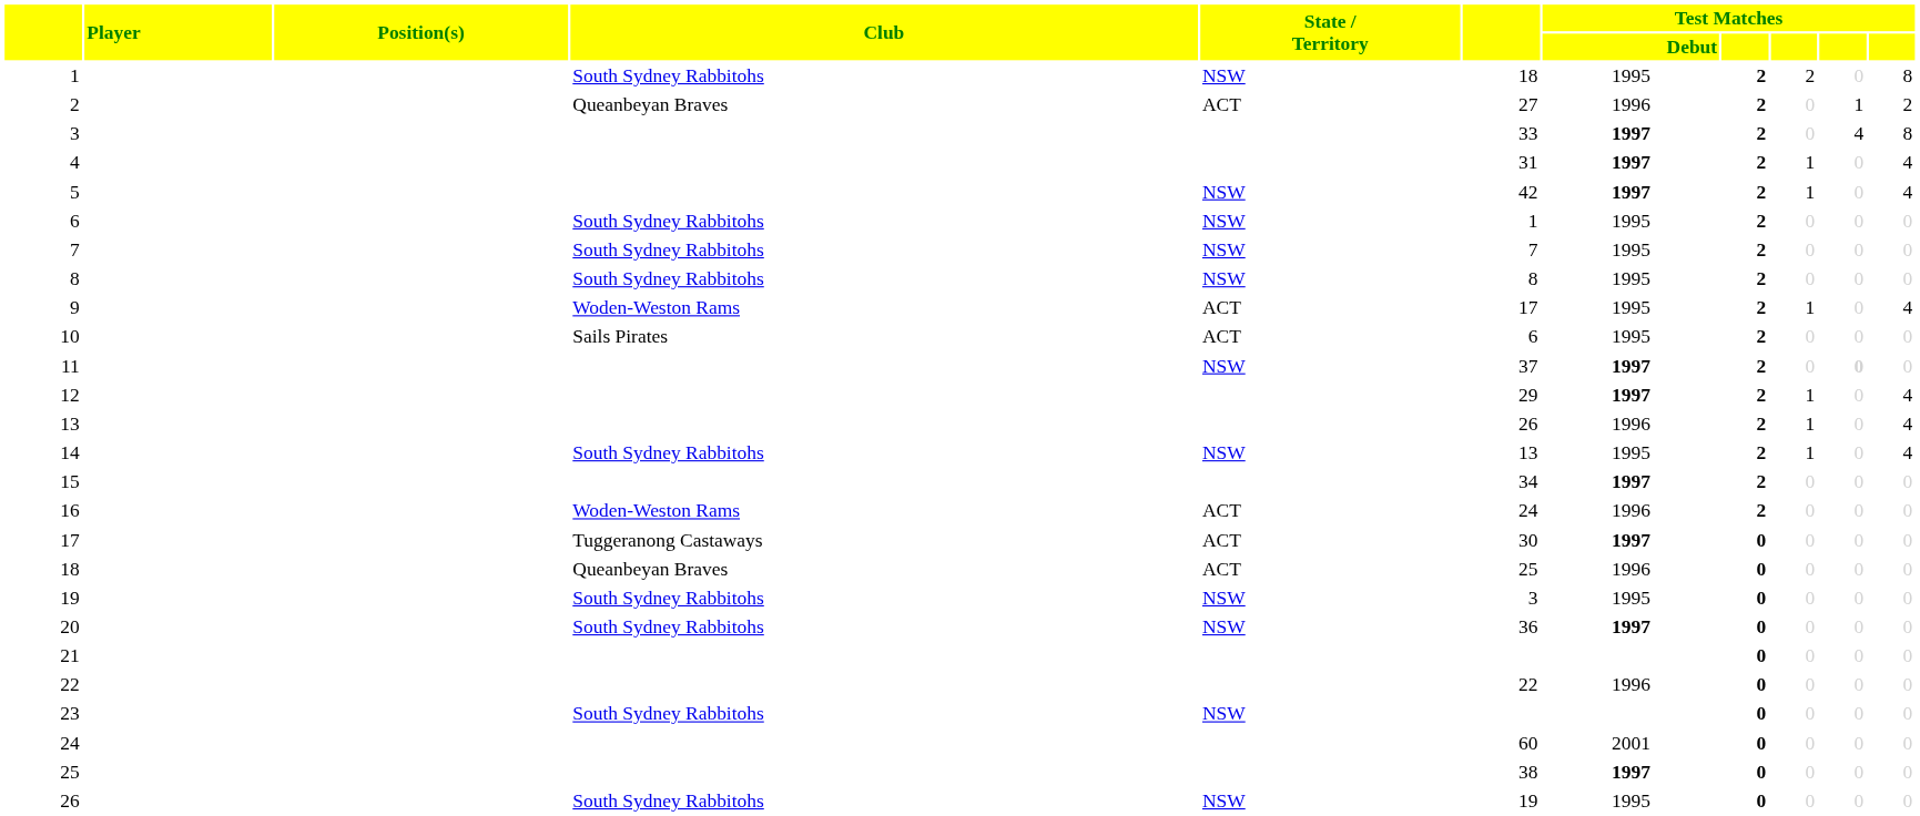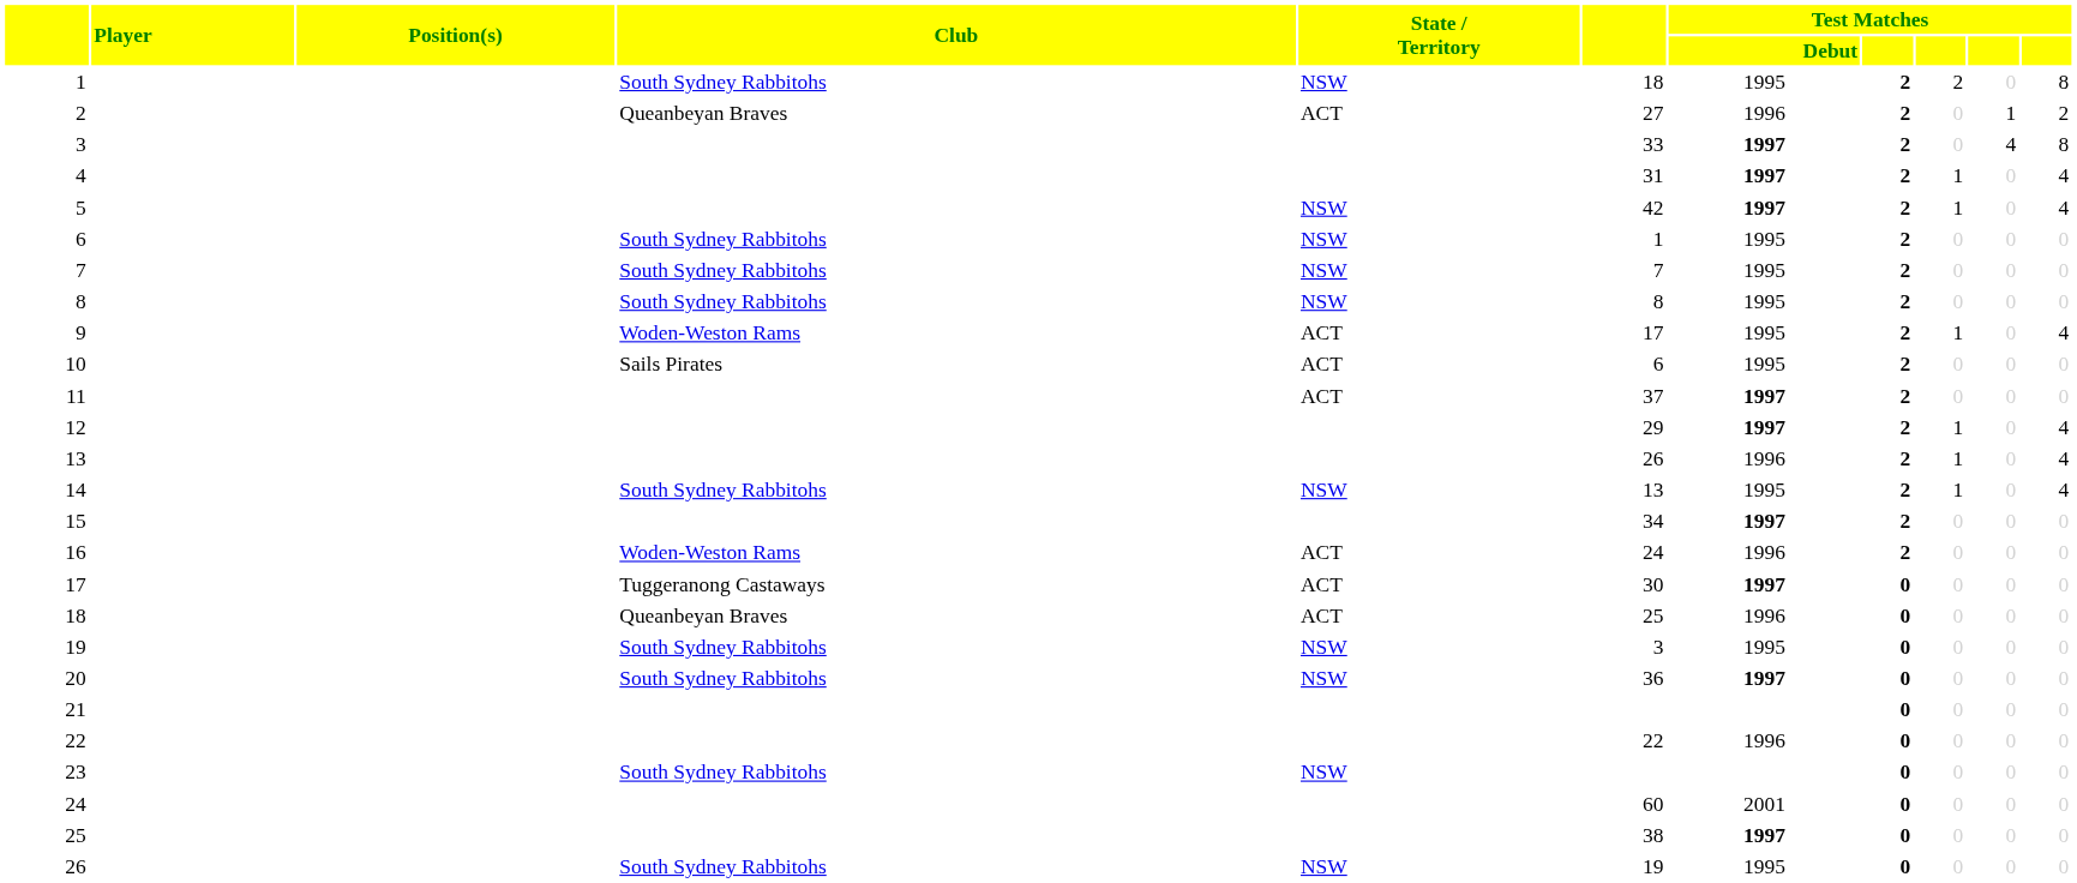 <table class="sortable" border="0" cellspacing="2" cellpadding="2" style="width:100%; text-align:right;">
 <tr style="background:yellow; color:green;">
 <th rowspan=2 align=center class="unsortable"></th>
 <th rowspan=2 align=left>Player</th>
 <th rowspan=2 align=center class="unsortable">Position(s)</th>
 <th rowspan=2 align=center>Club</th>
 <th rowspan=2 align=center>State / <br> Territory</th>
 <th rowspan=2 align=center></th>
 <th colspan=5 align=center>Test Matches</th>
 </tr>
 <tr style="background:yellow; color:green;">
 <th>Debut</th>
 <th class="unsortable"></th>
 <th class="unsortable"></th>
 <th class="unsortable"></th>
 <th class="unsortable"></th>
 </tr>
 <tr>
 <td>1</td>
 <td align=left></td>
 <td align=center></td>
 <td align=left><a href='#'>South Sydney Rabbitohs</a></td>
 <td align=left> <a href='#'>NSW</a></td>
 <td>18</td>
 <td align=center>1995</td>
 <td><strong>2</strong></td>
 <td>2</td>
 <td style="color:lightgray">0</td>
 <td>8</td>
 </tr>
 <tr>
 <td>2</td>
 <td align=left></td>
 <td align=center></td>
 <td align=left>Queanbeyan Braves</td>
 <td align=left> ACT</td>
 <td>27</td>
 <td align=center>1996</td>
 <td><strong>2</strong></td>
 <td style="color:lightgray">0</td>
 <td>1</td>
 <td>2</td>
 </tr>
 <tr>
 <td>3</td>
 <td align=left></td>
 <td align=center></td>
 <td align=center></td>
 <td align=center></td>
 <td>33</td>
 <td align=center><strong>1997</strong></td>
 <td><strong>2</strong></td>
 <td style="color:lightgray">0</td>
 <td>4</td>
 <td>8</td>
 </tr>
 <tr>
 <td>4</td>
 <td align=left></td>
 <td align=center></td>
 <td align=center></td>
 <td align=center></td>
 <td>31</td>
 <td align=center><strong>1997</strong></td>
 <td><strong>2</strong></td>
 <td>1</td>
 <td style="color:lightgray">0</td>
 <td>4</td>
 </tr>
 <tr>
 <td>5</td>
 <td align=left></td>
 <td align=center></td>
 <td align=center></td>
 <td align=left> <a href='#'>NSW</a></td>
 <td>42</td>
 <td align=center><strong>1997</strong></td>
 <td><strong>2</strong></td>
 <td>1</td>
 <td style="color:lightgray">0</td>
 <td>4</td>
 </tr>
 <tr>
 <td>6</td>
 <td align=left></td>
 <td align=center></td>
 <td align=left><a href='#'>South Sydney Rabbitohs</a></td>
 <td align=left> <a href='#'>NSW</a></td>
 <td>1</td>
 <td align=center>1995</td>
 <td><strong>2</strong></td>
 <td style="color:lightgray">0</td>
 <td style="color:lightgray">0</td>
 <td style="color:lightgray">0</td>
 </tr>
 <tr>
 <td>7</td>
 <td align=left></td>
 <td align=center></td>
 <td align=left><a href='#'>South Sydney Rabbitohs</a></td>
 <td align=left> <a href='#'>NSW</a></td>
 <td>7</td>
 <td align=center>1995</td>
 <td><strong>2</strong></td>
 <td style="color:lightgray">0</td>
 <td style="color:lightgray">0</td>
 <td style="color:lightgray">0</td>
 </tr>
 <tr>
 <td>8</td>
 <td align=left></td>
 <td align=center></td>
 <td align=left><a href='#'>South Sydney Rabbitohs</a></td>
 <td align=left> <a href='#'>NSW</a></td>
 <td>8</td>
 <td align=center>1995</td>
 <td><strong>2</strong></td>
 <td style="color:lightgray">0</td>
 <td style="color:lightgray">0</td>
 <td style="color:lightgray">0</td>
 </tr>
 <tr>
 <td>9</td>
 <td align=left></td>
 <td align=center></td>
 <td align=left><a href='#'>Woden-Weston Rams</a></td>
 <td align=left> ACT</td>
 <td>17</td>
 <td align=center>1995</td>
 <td><strong>2</strong></td>
 <td>1</td>
 <td style="color:lightgray">0</td>
 <td>4</td>
 </tr>
 <tr>
 <td>10</td>
 <td align=left></td>
 <td align=center></td>
 <td align=left>Sails Pirates</td>
 <td align=left> ACT</td>
 <td>6</td>
 <td align=center>1995</td>
 <td><strong>2</strong></td>
 <td style="color:lightgray">0</td>
 <td style="color:lightgray">0</td>
 <td style="color:lightgray">0</td>
 </tr>
 <tr>
 <td>11</td>
 <td align=left></td>
 <td align=center></td>
 <td align=center></td>
-<td align=left> <a href='#'>NSW</a></td>
+<td align=left> ACT</td>
 <td>37</td>
 <td align=center><strong>1997</strong></td>
 <td><strong>2</strong></td>
 <td style="color:lightgray">0</td>
-<td style="color:lightgray"><strong>0</strong></td>
+<td style="color:lightgray">0</td>
 <td style="color:lightgray">0</td>
 </tr>
 <tr>
 <td>12</td>
 <td align=left></td>
 <td align=center></td>
 <td align=center></td>
 <td align=center></td>
 <td>29</td>
 <td align=center><strong>1997</strong></td>
 <td><strong>2</strong></td>
 <td>1</td>
 <td style="color:lightgray">0</td>
 <td>4</td>
 </tr>
 <tr>
 <td>13</td>
 <td align=left></td>
 <td align=center></td>
 <td align=center></td>
 <td align=center></td>
 <td>26</td>
 <td align=center>1996</td>
 <td><strong>2</strong></td>
 <td>1</td>
 <td style="color:lightgray">0</td>
 <td>4</td>
 </tr>
 <tr>
 <td>14</td>
 <td align=left></td>
 <td align=center></td>
 <td align=left><a href='#'>South Sydney Rabbitohs</a></td>
 <td align=left> <a href='#'>NSW</a></td>
 <td>13</td>
 <td align=center>1995</td>
 <td><strong>2</strong></td>
 <td>1</td>
 <td style="color:lightgray">0</td>
 <td>4</td>
 </tr>
 <tr>
 <td>15</td>
 <td align=left></td>
 <td align=center></td>
 <td align=center></td>
 <td align=center></td>
 <td>34</td>
 <td align=center><strong>1997</strong></td>
 <td><strong>2</strong></td>
 <td style="color:lightgray">0</td>
 <td style="color:lightgray">0</td>
 <td style="color:lightgray">0</td>
 </tr>
 <tr>
 <td>16</td>
 <td align=left></td>
 <td align=center></td>
 <td align=left><a href='#'>Woden-Weston Rams</a></td>
 <td align=left> ACT</td>
 <td>24</td>
 <td align=center>1996</td>
 <td><strong>2</strong></td>
 <td style="color:lightgray">0</td>
 <td style="color:lightgray">0</td>
 <td style="color:lightgray">0</td>
 </tr>
 <tr>
 <td>17</td>
 <td align=left></td>
 <td align=center></td>
 <td align=left>Tuggeranong Castaways</td>
 <td align=left> ACT</td>
 <td>30</td>
 <td align=center><strong>1997</strong></td>
 <td><strong>0</strong></td>
 <td style="color:lightgray">0</td>
 <td style="color:lightgray">0</td>
 <td style="color:lightgray">0</td>
 </tr>
 <tr>
 <td>18</td>
 <td align=left></td>
 <td align=center></td>
 <td align=left>Queanbeyan Braves</td>
 <td align=left> ACT</td>
 <td>25</td>
 <td align=center>1996</td>
 <td><strong>0</strong></td>
 <td style="color:lightgray">0</td>
 <td style="color:lightgray">0</td>
 <td style="color:lightgray">0</td>
 </tr>
 <tr>
 <td>19</td>
 <td align=left></td>
 <td align=center></td>
 <td align=left><a href='#'>South Sydney Rabbitohs</a></td>
 <td align=left> <a href='#'>NSW</a></td>
 <td>3</td>
 <td align=center>1995</td>
 <td><strong>0</strong></td>
 <td style="color:lightgray">0</td>
 <td style="color:lightgray">0</td>
 <td style="color:lightgray">0</td>
 </tr>
 <tr>
 <td>20</td>
 <td align=left></td>
 <td align=center></td>
 <td align=left><a href='#'>South Sydney Rabbitohs</a></td>
 <td align=left> <a href='#'>NSW</a></td>
 <td>36</td>
 <td align=center><strong>1997</strong></td>
 <td><strong>0</strong></td>
 <td style="color:lightgray">0</td>
 <td style="color:lightgray">0</td>
 <td style="color:lightgray">0</td>
 </tr>
 <tr>
 <td>21</td>
 <td align=left></td>
 <td align=center></td>
 <td align=center></td>
 <td align=center></td>
 <td></td>
 <td align=center></td>
 <td><strong>0</strong></td>
 <td style="color:lightgray">0</td>
 <td style="color:lightgray">0</td>
 <td style="color:lightgray">0</td>
 </tr>
 <tr>
 <td>22</td>
 <td align=left></td>
 <td align=center></td>
 <td align=center></td>
 <td align=center></td>
 <td>22</td>
 <td align=center>1996</td>
 <td><strong>0</strong></td>
 <td style="color:lightgray">0</td>
 <td style="color:lightgray">0</td>
 <td style="color:lightgray">0</td>
 </tr>
 <tr>
 <td>23</td>
 <td align=left></td>
 <td align=center></td>
 <td align=left><a href='#'>South Sydney Rabbitohs</a></td>
 <td align=left> <a href='#'>NSW</a></td>
 <td></td>
 <td align=center></td>
 <td><strong>0</strong></td>
 <td style="color:lightgray">0</td>
 <td style="color:lightgray">0</td>
 <td style="color:lightgray">0</td>
 </tr>
 <tr>
 <td>24</td>
 <td align=left></td>
 <td align=center></td>
 <td align=center></td>
 <td align=center></td>
 <td>60</td>
 <td align=center>2001</td>
 <td><strong>0</strong></td>
 <td style="color:lightgray">0</td>
 <td style="color:lightgray">0</td>
 <td style="color:lightgray">0</td>
 </tr>
 <tr>
 <td>25</td>
 <td align=left></td>
 <td align=center></td>
 <td align=center></td>
 <td align=center></td>
 <td>38</td>
 <td align=center><strong>1997</strong></td>
 <td><strong>0</strong></td>
 <td style="color:lightgray">0</td>
 <td style="color:lightgray">0</td>
 <td style="color:lightgray">0</td>
 </tr>
 <tr>
 <td>26</td>
 <td align=left></td>
 <td align=center></td>
 <td align=left><a href='#'>South Sydney Rabbitohs</a></td>
 <td align=left> <a href='#'>NSW</a></td>
 <td>19</td>
 <td align=center>1995</td>
 <td><strong>0</strong></td>
 <td style="color:lightgray">0</td>
 <td style="color:lightgray">0</td>
 <td style="color:lightgray">0</td>
 </tr>
 </table>
